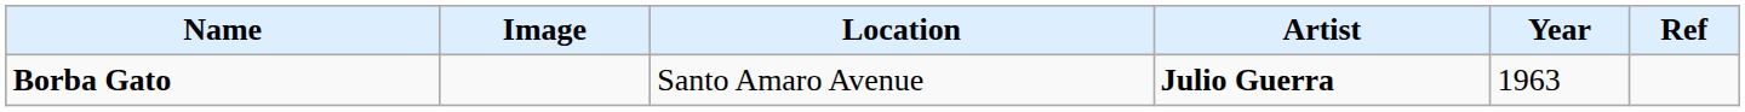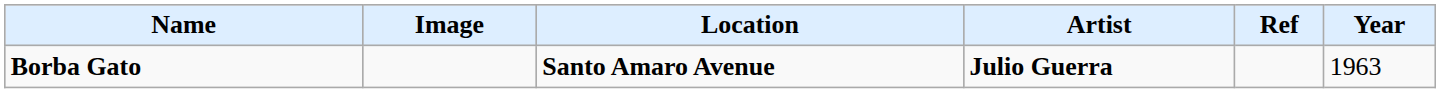 <table class="wikitable" style="width:100%;">
 <tr style="background:#def; text-align:center;">
 <td style="width:25%;"><strong>Name</strong></td>
 <td style="width:100px;"><strong>Image</strong></td>
 <td><strong>Location </strong></td>
 <td><strong>Artist</strong></td>
+<td><strong>Ref</strong></td>
 <td><strong>Year</strong></td>
-<td><strong>Ref</strong></td>
 </tr>
 <tr>
 <td><strong>Borba Gato</strong></td>
 <td></td>
-<td>Santo Amaro Avenue</td>
+<td><strong>Santo Amaro Avenue</strong></td>
 <td><strong>Julio Guerra</strong></td>
+<td></td>
 <td>1963</td>
-<td></td>
 </tr>
 </table>
